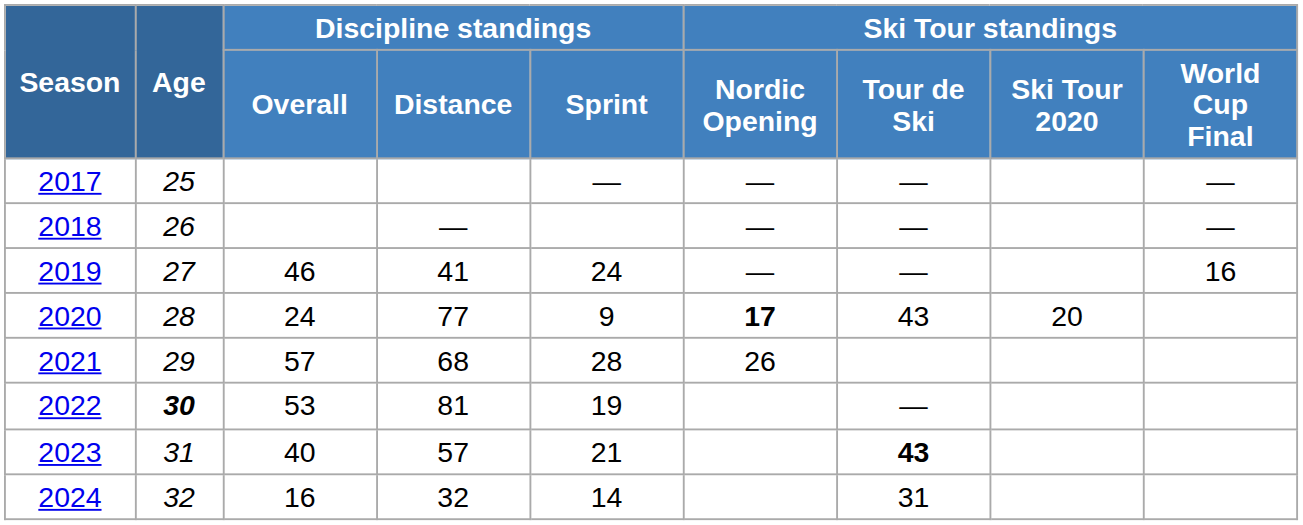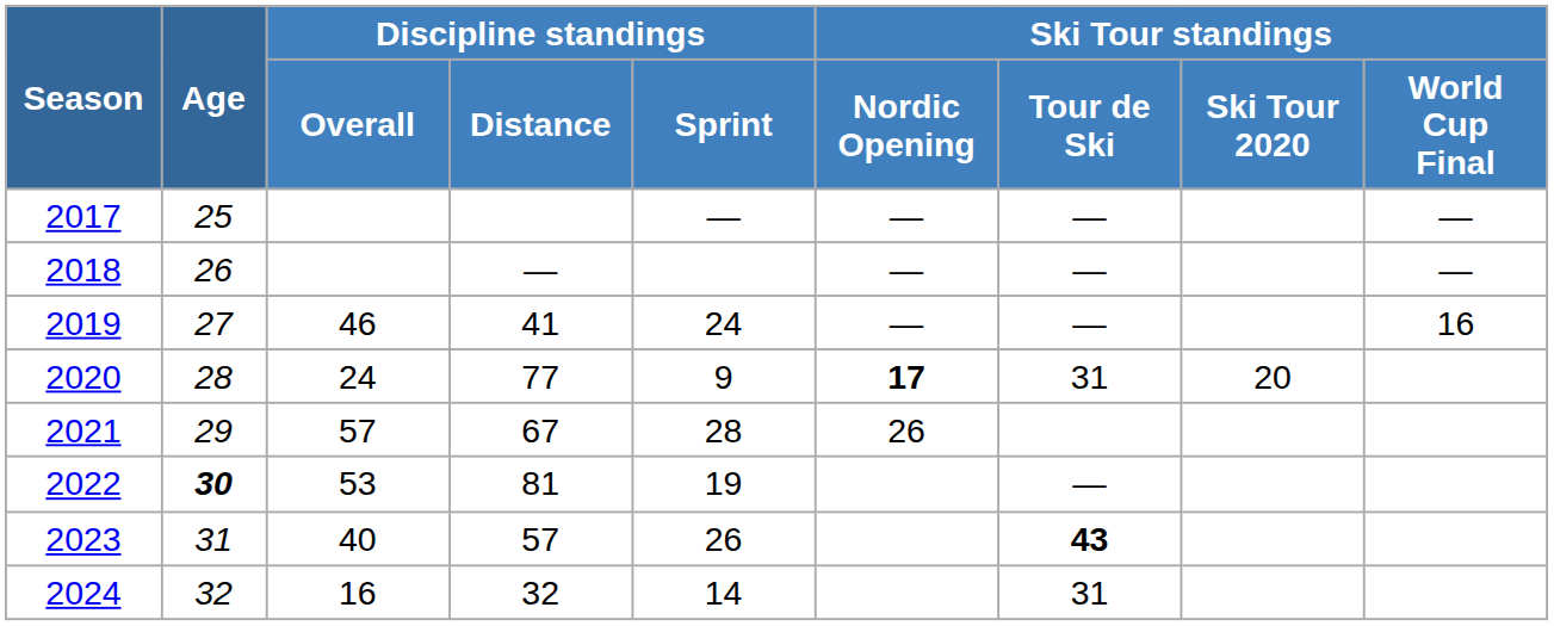 <table class="wikitable" style="font-size:95%; text-align:center; border:grey solid 1px; border-collapse:collapse; background:#ffffff;">
 <tr>
 <th style="background-color:#369; color:white; width:60px;" rowspan="2"> Season </th>
 <th style="background-color:#369; color:white; width:40px;" rowspan="2"> Age </th>
 <th style="background-color:#4180be; color:white;" colspan="3">Discipline standings</th>
 <th style="background-color:#4180be; color:white;" colspan="4">Ski Tour standings</th>
 </tr>
 <tr>
 <th style="background-color:#4180be; color:white; width:75px;">Overall</th>
 <th style="background-color:#4180be; color:white; width:75px;">Distance</th>
 <th style="background-color:#4180be; color:white; width:75px;">Sprint</th>
 <th style="background-color:#4180be; color:white; width:75px;">Nordic<br>Opening</th>
 <th style="background-color:#4180be; color:white; width:75px;">Tour de<br>Ski</th>
 <th style="background-color:#4180be; color:white; width:75px;">Ski Tour<br>2020</th>
 <th style="background-color:#4180be; color:white; width:75px;">World Cup<br>Final</th>
 </tr>
 <tr>
 <td><a href='#'>2017</a></td>
 <td><em>25</em></td>
 <td></td>
 <td></td>
 <td>—</td>
 <td>—</td>
 <td>—</td>
 <td></td>
 <td>—</td>
 </tr>
 <tr>
 <td><a href='#'>2018</a></td>
 <td><em>26</em></td>
 <td></td>
 <td>—</td>
 <td></td>
 <td>—</td>
 <td>—</td>
 <td></td>
 <td>—</td>
 </tr>
 <tr>
 <td><a href='#'>2019</a></td>
 <td><em>27</em></td>
 <td>46</td>
 <td>41</td>
 <td>24</td>
 <td>—</td>
 <td>—</td>
 <td></td>
 <td>16</td>
 </tr>
 <tr>
 <td><a href='#'>2020</a></td>
 <td><em>28</em></td>
 <td>24</td>
 <td>77</td>
 <td>9</td>
 <td><strong>17</strong></td>
-<td>43</td>
+<td>31</td>
 <td>20</td>
 <td></td>
 </tr>
 <tr>
 <td><a href='#'>2021</a></td>
 <td><em>29</em></td>
 <td>57</td>
-<td>68</td>
+<td>67</td>
 <td>28</td>
 <td>26</td>
 <td></td>
 <td></td>
 <td></td>
 </tr>
 <tr>
 <td><a href='#'>2022</a></td>
 <td><strong><em>30</em></strong></td>
 <td>53</td>
 <td>81</td>
 <td>19</td>
 <td></td>
 <td>—</td>
 <td></td>
 <td></td>
 </tr>
 <tr>
 <td><a href='#'>2023</a></td>
 <td><em>31</em></td>
 <td>40</td>
 <td>57</td>
-<td>21</td>
+<td>26</td>
 <td></td>
 <td><strong>43</strong></td>
 <td></td>
 <td></td>
 </tr>
 <tr>
 <td><a href='#'>2024</a></td>
 <td><em>32</em></td>
 <td>16</td>
 <td>32</td>
 <td>14</td>
 <td></td>
 <td>31</td>
 <td></td>
 <td></td>
 </tr>
 </table>
